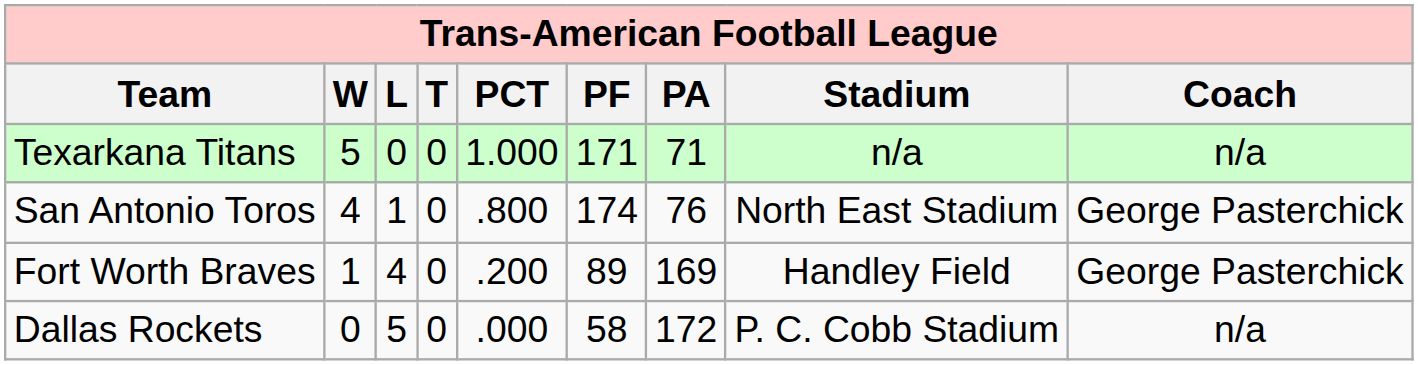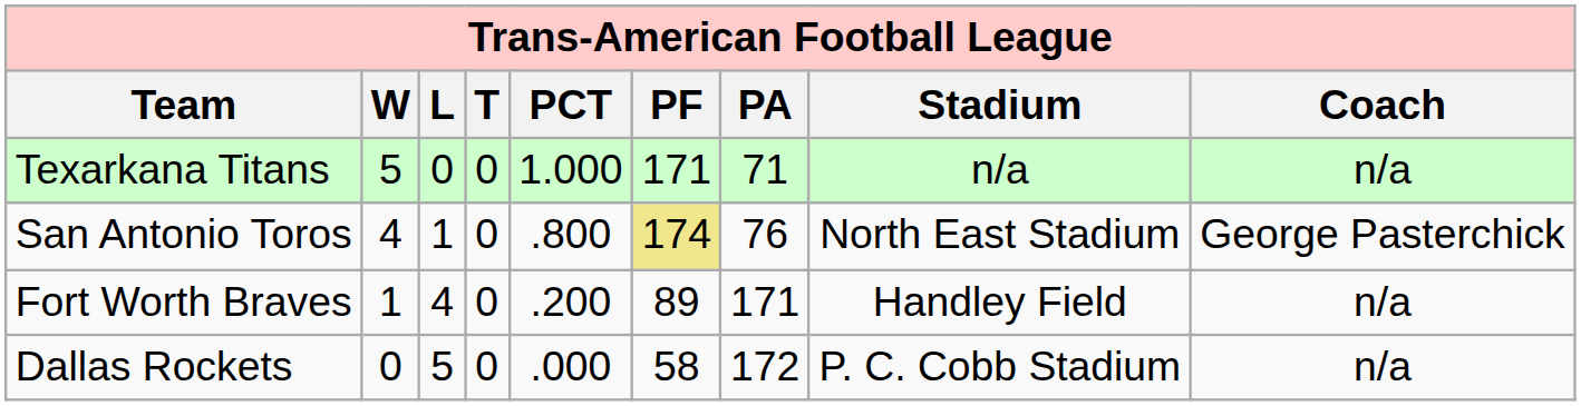 <table class="wikitable">
 <tr style="background:#ffcbcb;">
 <td colspan="9" style="text-align:center;"><strong>Trans-American Football League</strong></td>
 </tr>
 <tr style="background:#efefef;">
 <th>Team</th>
 <th>W</th>
 <th>L</th>
 <th>T</th>
 <th>PCT</th>
 <th>PF</th>
 <th>PA</th>
 <th>Stadium</th>
 <th>Coach</th>
 </tr>
 <tr style="text-align:center; background:#cfc;">
 <td align="left">Texarkana Titans</td>
 <td>5</td>
 <td>0</td>
 <td>0</td>
 <td>1.000</td>
 <td>171</td>
 <td>71</td>
 <td>n/a</td>
 <td>n/a</td>
 </tr>
 <tr style="text-align:center;">
 <td align="left">San Antonio Toros</td>
 <td>4</td>
 <td>1</td>
 <td>0</td>
 <td>.800</td>
-<td>174</td>
+<td style="background: khaki;">174</td>
 <td>76</td>
 <td>North East Stadium</td>
 <td>George Pasterchick</td>
 </tr>
 <tr style="text-align:center;">
 <td align="left">Fort Worth Braves</td>
 <td>1</td>
 <td>4</td>
 <td>0</td>
 <td>.200</td>
 <td>89</td>
-<td>169</td>
+<td>171</td>
 <td>Handley Field</td>
-<td>George Pasterchick</td>
+<td>n/a</td>
 </tr>
 <tr style="text-align:center;">
 <td align="left">Dallas Rockets</td>
 <td>0</td>
 <td>5</td>
 <td>0</td>
 <td>.000</td>
 <td>58</td>
 <td>172</td>
 <td>P. C. Cobb Stadium</td>
 <td>n/a</td>
 </tr>
 </table>
